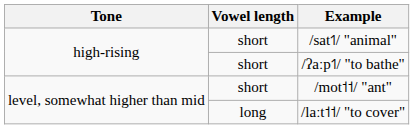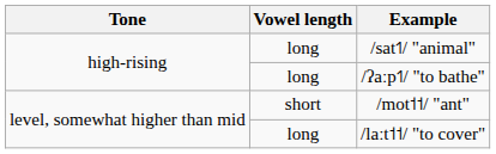 <table class="wikitable"style="text-align: center;">
 <tr>
 <th>Tone</th>
 <th>Vowel length</th>
 <th>Example</th>
 </tr>
 <tr>
 <td rowspan="2">high-rising</td>
-<td>short</td>
+<td>long</td>
 <td>/sat˦˥/  "animal"</td>
 </tr>
 <tr>
-<td>short</td>
+<td>long</td>
 <td>/ʔaːp˦˥/  "to bathe"</td>
 </tr>
 <tr>
 <td rowspan="2">level, somewhat higher than mid</td>
 <td>short</td>
 <td>/mot˦˦/  "ant"</td>
 </tr>
 <tr>
 <td>long</td>
 <td>/laːt˦˦/  "to cover"</td>
 </tr>
 </table>
